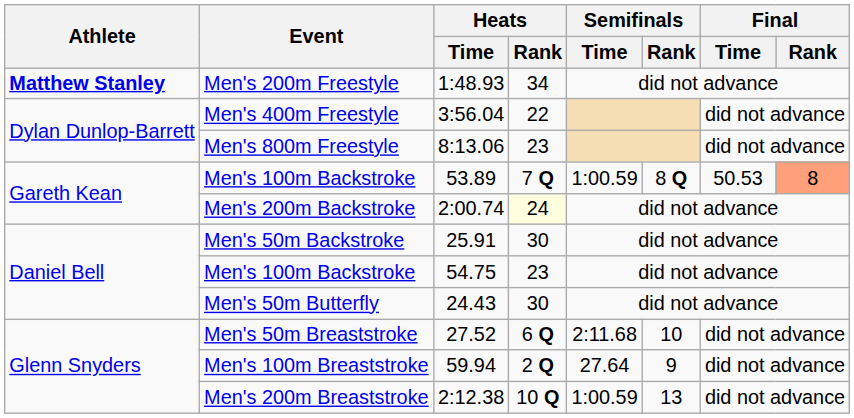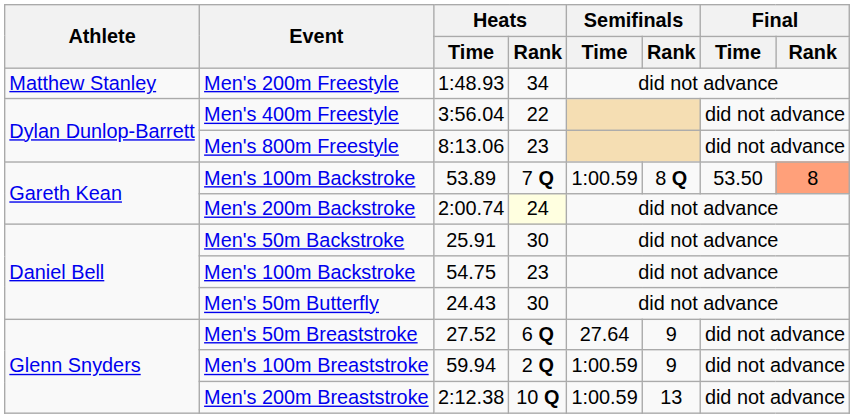 <table class=wikitable style="font-size:90%">
 <tr>
 <th rowspan="2">Athlete</th>
 <th rowspan="2">Event</th>
 <th colspan="2">Heats</th>
 <th colspan="2">Semifinals</th>
 <th colspan="2">Final</th>
 </tr>
 <tr>
 <th>Time</th>
 <th>Rank</th>
 <th>Time</th>
 <th>Rank</th>
 <th>Time</th>
 <th>Rank</th>
 </tr>
 <tr>
-<td rowspan="1"><strong><a href='#'>Matthew Stanley</a></strong></td>
+<td rowspan="1"><a href='#'>Matthew Stanley</a></td>
 <td><a href='#'>Men's 200m Freestyle</a></td>
 <td align=center>1:48.93</td>
 <td align=center>34</td>
 <td align=center colspan=4>did not advance</td>
 </tr>
 <tr>
 <td rowspan="2"><a href='#'>Dylan Dunlop-Barrett</a></td>
 <td><a href='#'>Men's 400m Freestyle</a></td>
 <td align=center>3:56.04</td>
 <td align=center>22</td>
 <td colspan= 2 bgcolor="wheat"></td>
 <td align=center colspan=2>did not advance</td>
 </tr>
 <tr>
 <td><a href='#'>Men's 800m Freestyle</a></td>
 <td align=center>8:13.06</td>
 <td align=center>23</td>
 <td colspan= 2 bgcolor="wheat"></td>
 <td align=center colspan=2>did not advance</td>
 </tr>
 <tr>
 <td rowspan="2"><a href='#'>Gareth Kean</a></td>
 <td><a href='#'>Men's 100m Backstroke</a></td>
 <td align=center>53.89</td>
 <td align=center>7 <strong>Q</strong></td>
 <td align=center>1:00.59</td>
 <td align=center>8 <strong>Q</strong></td>
-<td align=center>50.53</td>
+<td align=center>53.50</td>
 <td align=center style="background: lightsalmon;">8</td>
 </tr>
 <tr>
 <td><a href='#'>Men's 200m Backstroke</a></td>
 <td align=center>2:00.74</td>
 <td align=center style="background: lightyellow;">24</td>
 <td align=center colspan=4>did not advance</td>
 </tr>
 <tr>
 <td rowspan="3"><a href='#'>Daniel Bell</a></td>
 <td><a href='#'>Men's 50m Backstroke</a></td>
 <td align=center>25.91</td>
 <td align=center>30</td>
 <td align=center colspan=4>did not advance</td>
 </tr>
 <tr>
 <td><a href='#'>Men's 100m Backstroke</a></td>
 <td align=center>54.75</td>
 <td align=center>23</td>
 <td align=center colspan=4>did not advance</td>
 </tr>
 <tr>
 <td><a href='#'>Men's 50m Butterfly</a></td>
 <td align=center>24.43</td>
 <td align=center>30</td>
 <td align=center colspan=4>did not advance</td>
 </tr>
 <tr>
 <td rowspan="3"><a href='#'>Glenn Snyders</a></td>
 <td><a href='#'>Men's 50m Breaststroke</a></td>
 <td align=center>27.52</td>
 <td align=center>6 <strong>Q</strong></td>
-<td align=center>2:11.68</td>
-<td align=center>10</td>
+<td align=center>27.64</td>
+<td align=center>9</td>
 <td align=center colspan=2>did not advance</td>
 </tr>
 <tr>
 <td><a href='#'>Men's 100m Breaststroke</a></td>
 <td align=center>59.94</td>
 <td align=center>2 <strong>Q</strong></td>
-<td align=center>27.64</td>
+<td align=center>1:00.59</td>
 <td align=center>9</td>
 <td align=center colspan=2>did not advance</td>
 </tr>
 <tr>
 <td><a href='#'>Men's 200m Breaststroke</a></td>
 <td align=center>2:12.38</td>
 <td align=center>10 <strong>Q</strong></td>
 <td align=center>1:00.59</td>
 <td align=center>13</td>
 <td align=center colspan=2>did not advance</td>
 </tr>
 </table>
